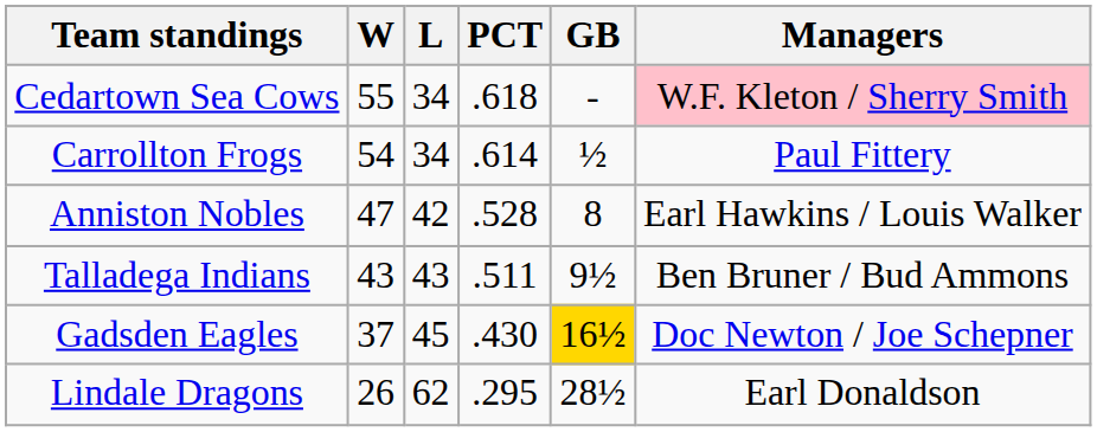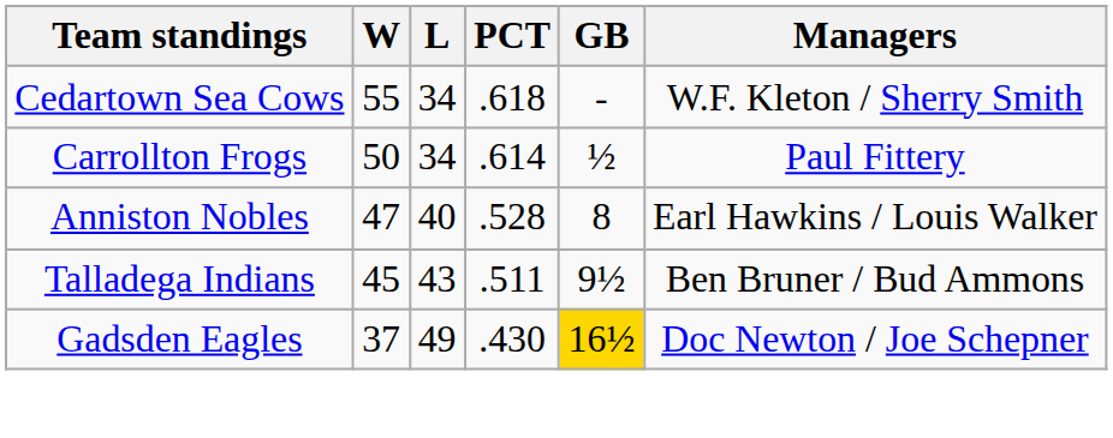 <table class="wikitable" style="text-align:center">
 <tr>
 <th>Team standings</th>
 <th>W</th>
 <th>L</th>
 <th>PCT</th>
 <th>GB</th>
 <th>Managers</th>
 </tr>
 <tr>
 <td><a href='#'>Cedartown Sea Cows</a></td>
 <td>55</td>
 <td>34</td>
 <td>.618</td>
 <td>-</td>
-<td style="background: pink;">W.F. Kleton / <a href='#'>Sherry Smith</a></td>
+<td>W.F. Kleton / <a href='#'>Sherry Smith</a></td>
 </tr>
 <tr>
 <td><a href='#'>Carrollton Frogs</a></td>
-<td>54</td>
+<td>50</td>
 <td>34</td>
 <td>.614</td>
 <td>½</td>
 <td><a href='#'>Paul Fittery</a></td>
 </tr>
 <tr>
 <td><a href='#'>Anniston Nobles</a></td>
 <td>47</td>
-<td>42</td>
+<td>40</td>
 <td>.528</td>
 <td>8</td>
 <td>Earl Hawkins / Louis Walker</td>
 </tr>
 <tr>
 <td><a href='#'>Talladega Indians</a></td>
-<td>43</td>
+<td>45</td>
 <td>43</td>
 <td>.511</td>
 <td>9½</td>
 <td>Ben Bruner / Bud Ammons</td>
 </tr>
 <tr>
 <td><a href='#'>Gadsden Eagles</a></td>
 <td>37</td>
-<td>45</td>
+<td>49</td>
 <td>.430</td>
 <td style="background: gold;">16½</td>
 <td><a href='#'>Doc Newton</a> / <a href='#'>Joe Schepner</a></td>
 </tr>
-<tr>
-<td><a href='#'>Lindale Dragons</a></td>
-<td>26</td>
-<td>62</td>
-<td>.295</td>
-<td>28½</td>
-<td>Earl Donaldson</td>
-</tr>
 </table>
